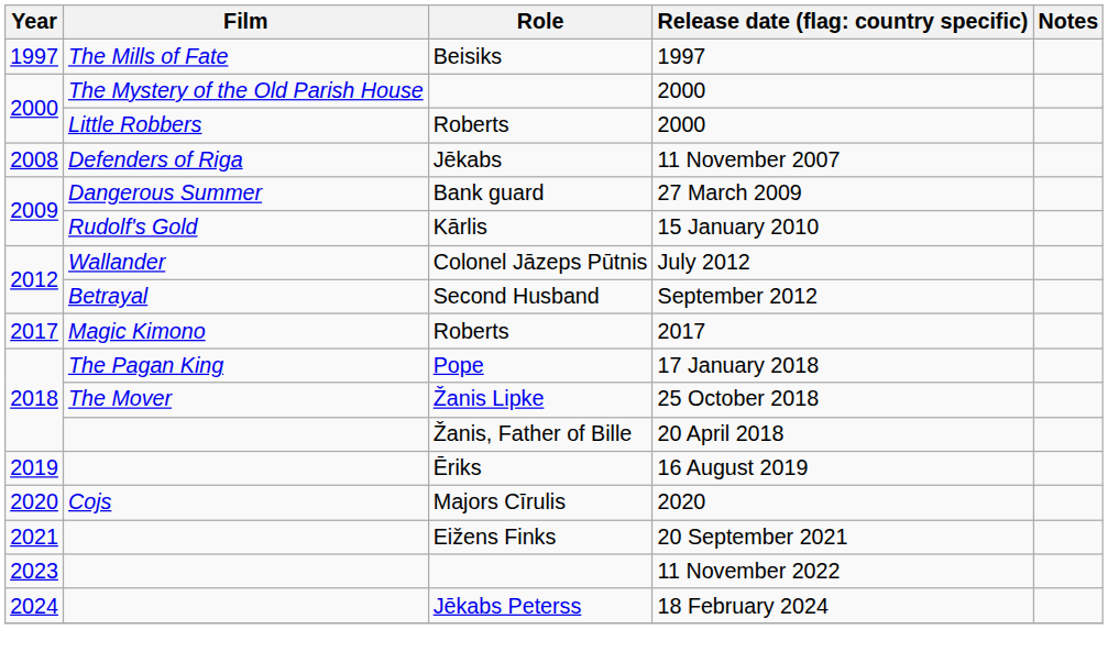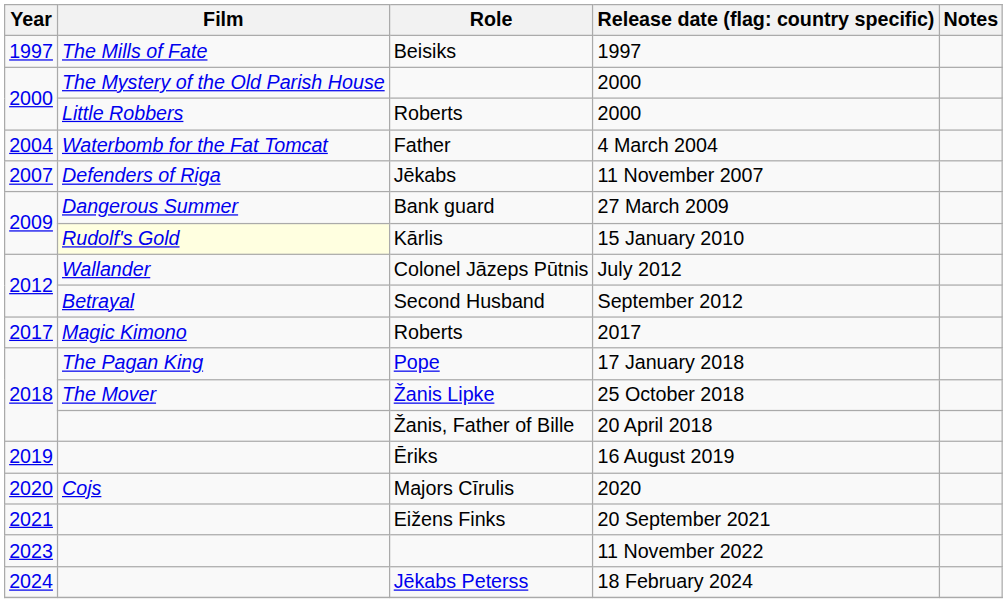 <table class="wikitable">
 <tr>
 <th>Year</th>
 <th>Film</th>
 <th>Role</th>
 <th>Release date (flag: country specific)</th>
 <th>Notes</th>
 </tr>
 <tr>
 <td rowspan="1"><a href='#'>1997</a></td>
 <td><em><a href='#'>The Mills of Fate</a></em></td>
 <td>Beisiks</td>
 <td>1997</td>
 <td></td>
 </tr>
 <tr>
 <td rowspan="2"><a href='#'>2000</a></td>
 <td><em><a href='#'>The Mystery of the Old Parish House</a></em></td>
 <td></td>
 <td>2000</td>
 <td></td>
 </tr>
 <tr>
 <td><em><a href='#'>Little Robbers</a></em></td>
 <td>Roberts</td>
 <td>2000</td>
 <td></td>
 </tr>
 <tr>
-<td rowspan="1"><a href='#'>2008</a></td>
+<td rowspan="1"><a href='#'>2004</a></td>
+<td><em><a href='#'>Waterbomb for the Fat Tomcat</a></em></td>
+<td>Father</td>
+<td>4 March 2004</td>
+<td></td>
+</tr>
+<tr>
+<td rowspan="1"><a href='#'>2007</a></td>
 <td><em><a href='#'>Defenders of Riga</a></em></td>
 <td>Jēkabs</td>
 <td>11 November 2007</td>
 <td></td>
 </tr>
 <tr>
 <td rowspan="2"><a href='#'>2009</a></td>
 <td><em><a href='#'>Dangerous Summer</a></em></td>
 <td>Bank guard</td>
 <td>27 March 2009</td>
 <td></td>
 </tr>
 <tr>
-<td><em><a href='#'>Rudolf's Gold</a></em></td>
+<td style="background: lightyellow;"><em><a href='#'>Rudolf's Gold</a></em></td>
 <td>Kārlis</td>
 <td>15 January 2010</td>
 <td></td>
 </tr>
 <tr>
 <td rowspan="2"><a href='#'>2012</a></td>
 <td><em><a href='#'>Wallander</a></em></td>
 <td>Colonel Jāzeps Pūtnis</td>
 <td>July 2012</td>
 <td></td>
 </tr>
 <tr>
 <td><em><a href='#'>Betrayal</a></em></td>
 <td>Second Husband</td>
 <td>September 2012</td>
 <td></td>
 </tr>
 <tr>
 <td rowspan="1"><a href='#'>2017</a></td>
 <td><em><a href='#'>Magic Kimono</a></em></td>
 <td>Roberts</td>
 <td>2017</td>
 <td></td>
 </tr>
 <tr>
 <td rowspan="3"><a href='#'>2018</a></td>
 <td><em><a href='#'>The Pagan King</a></em></td>
 <td><a href='#'>Pope</a></td>
 <td>17 January 2018</td>
 <td></td>
 </tr>
 <tr>
 <td><em><a href='#'>The Mover</a></em></td>
 <td><a href='#'>Žanis Lipke</a></td>
 <td>25 October 2018</td>
 <td></td>
 </tr>
 <tr>
 <td><em></em></td>
 <td>Žanis, Father of Bille</td>
 <td>20 April 2018</td>
 <td></td>
 </tr>
 <tr>
 <td rowspan="1"><a href='#'>2019</a></td>
 <td><em></em></td>
 <td>Ēriks</td>
 <td>16 August 2019</td>
 <td></td>
 </tr>
 <tr>
 <td rowspan="1"><a href='#'>2020</a></td>
 <td><em><a href='#'>Cojs</a></em></td>
 <td>Majors Cīrulis</td>
 <td>2020</td>
 <td></td>
 </tr>
 <tr>
 <td rowspan="1"><a href='#'>2021</a></td>
 <td><em></em></td>
 <td>Eižens Finks</td>
 <td>20 September 2021</td>
 <td></td>
 </tr>
 <tr>
 <td rowspan="1"><a href='#'>2023</a></td>
 <td><em></em></td>
 <td></td>
 <td>11 November 2022</td>
 <td></td>
 </tr>
 <tr>
 <td rowspan="1"><a href='#'>2024</a></td>
 <td><em></em></td>
 <td><a href='#'>Jēkabs Peterss</a></td>
 <td>18 February 2024</td>
 <td></td>
 </tr>
 <tr>
 </tr>
 </table>
